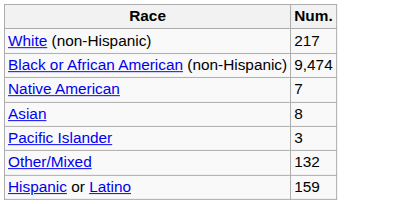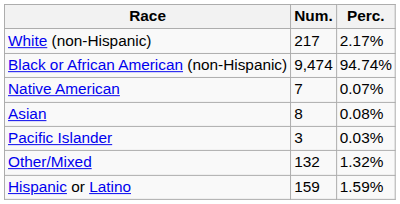 <table class="wikitable">
 <tr>
 <th>Race</th>
 <th>Num.</th>
+<th>Perc.</th>
 </tr>
 <tr>
 <td><a href='#'>White</a> (non-Hispanic)</td>
 <td>217</td>
+<td>2.17%</td>
 </tr>
 <tr>
 <td><a href='#'>Black or African American</a> (non-Hispanic)</td>
 <td>9,474</td>
+<td>94.74%</td>
 </tr>
 <tr>
 <td><a href='#'>Native American</a></td>
 <td>7</td>
+<td>0.07%</td>
 </tr>
 <tr>
 <td><a href='#'>Asian</a></td>
 <td>8</td>
+<td>0.08%</td>
 </tr>
 <tr>
 <td><a href='#'>Pacific Islander</a></td>
 <td>3</td>
+<td>0.03%</td>
 </tr>
 <tr>
 <td><a href='#'>Other/Mixed</a></td>
 <td>132</td>
+<td>1.32%</td>
 </tr>
 <tr>
 <td><a href='#'>Hispanic</a> or <a href='#'>Latino</a></td>
 <td>159</td>
+<td>1.59%</td>
 </tr>
 </table>
